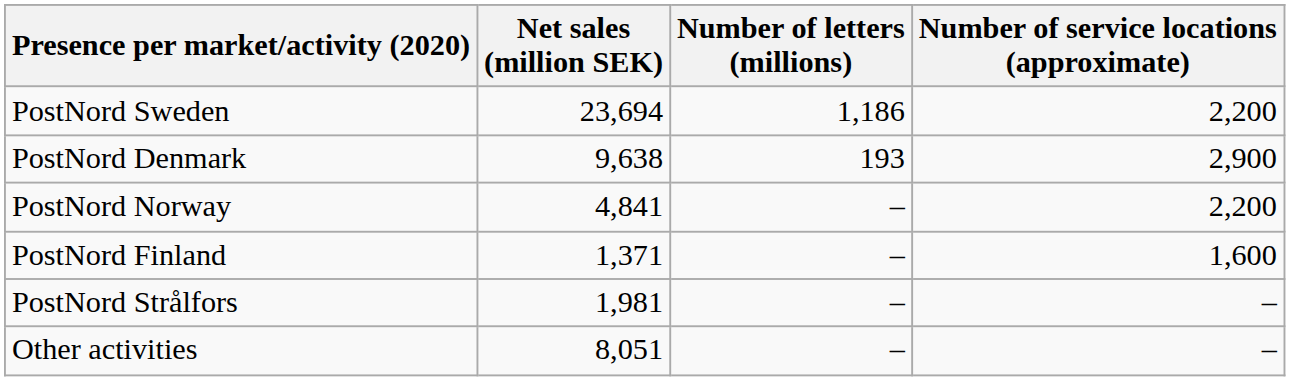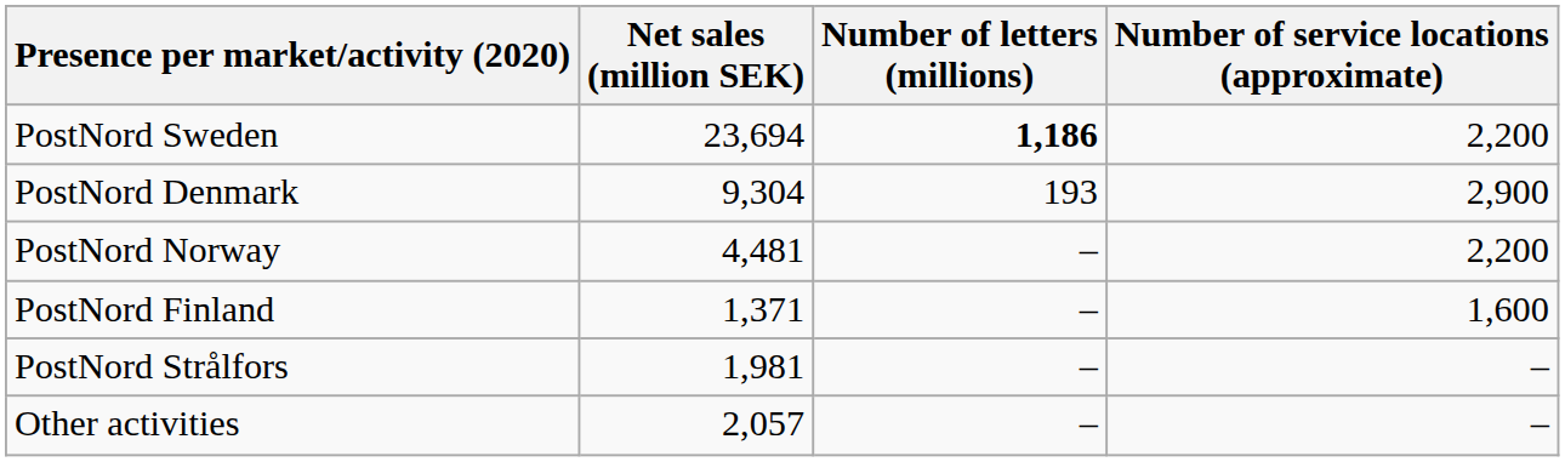 <table class="wikitable" style="text-align:right;">
 <tr>
 <th>Presence per market/activity (2020)</th>
 <th>Net sales<br>(million SEK)</th>
 <th>Number of letters<br>(millions)</th>
 <th>Number of service locations<br>(approximate)</th>
 </tr>
 <tr>
 <td align="left">PostNord Sweden</td>
 <td>23,694</td>
-<td>1,186</td>
+<td><strong>1,186</strong></td>
 <td>2,200</td>
 </tr>
 <tr>
 <td align="left">PostNord Denmark</td>
-<td>9,638</td>
+<td>9,304</td>
 <td>193</td>
 <td>2,900</td>
 </tr>
 <tr>
 <td align="left">PostNord Norway</td>
-<td>4,841</td>
+<td>4,481</td>
 <td>–</td>
 <td>2,200</td>
 </tr>
 <tr>
 <td align="left">PostNord Finland</td>
 <td>1,371</td>
 <td>–</td>
 <td>1,600</td>
 </tr>
 <tr>
 <td align="left">PostNord Strålfors</td>
 <td>1,981</td>
 <td>–</td>
 <td>–</td>
 </tr>
 <tr>
 <td align="left">Other activities</td>
-<td>8,051</td>
+<td>2,057</td>
 <td>–</td>
 <td>–</td>
 </tr>
 </table>
